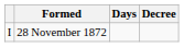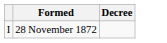 <table class="wikitable" style="text-align:center;">
 <tr>
 <th></th>
 <th>Formed</th>
-<th>Days</th>
 <th>Decree</th>
 </tr>
 <tr>
 <td>I</td>
 <td>28 November 1872</td>
 <td></td>
-<td></td>
 </tr>
 </table>
